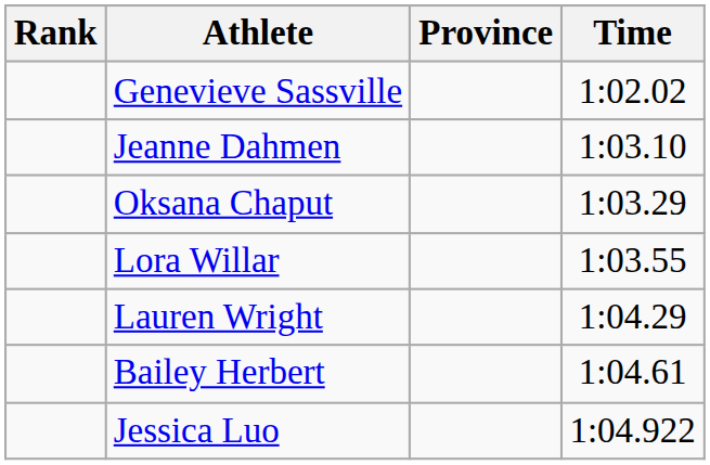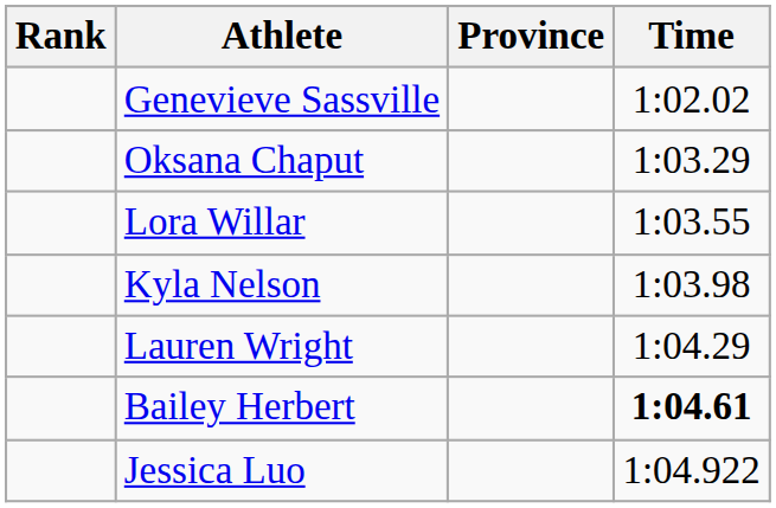 <table class="wikitable sortable" style="text-align:center">
 <tr>
 <th>Rank</th>
 <th>Athlete</th>
 <th>Province</th>
 <th>Time</th>
 </tr>
 <tr>
 <td></td>
 <td align=left><a href='#'>Genevieve Sassville</a></td>
 <td style="text-align:left;"></td>
 <td>1:02.02</td>
 </tr>
 <tr>
 <td></td>
-<td align=left><a href='#'>Jeanne Dahmen</a></td>
-<td style="text-align:left;"></td>
-<td>1:03.10</td>
-</tr>
-<tr>
-<td></td>
 <td align=left><a href='#'>Oksana Chaput</a></td>
 <td style="text-align:left;"></td>
 <td>1:03.29</td>
 </tr>
 <tr>
 <td></td>
 <td align=left><a href='#'>Lora Willar</a></td>
 <td style="text-align:left;"></td>
 <td>1:03.55</td>
 </tr>
 <tr>
 <td></td>
+<td align=left><a href='#'>Kyla Nelson</a></td>
+<td style="text-align:left;"></td>
+<td>1:03.98</td>
+</tr>
+<tr>
+<td></td>
 <td align=left><a href='#'>Lauren Wright</a></td>
 <td style="text-align:left;"></td>
 <td>1:04.29</td>
 </tr>
 <tr>
 <td></td>
 <td align=left><a href='#'>Bailey Herbert</a></td>
 <td style="text-align:left;"></td>
-<td>1:04.61</td>
+<td><strong>1:04.61</strong></td>
 </tr>
 <tr>
 <td></td>
 <td align=left><a href='#'>Jessica Luo</a></td>
 <td style="text-align:left;"></td>
 <td>1:04.922</td>
 </tr>
 </table>
